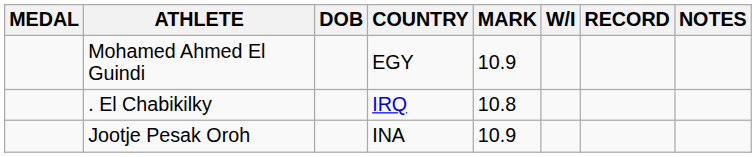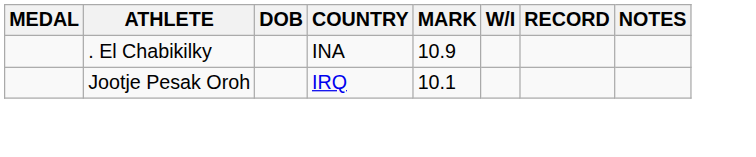 <table class="wikitable">
 <tr>
 <th>MEDAL</th>
 <th>ATHLETE</th>
 <th>DOB</th>
 <th>COUNTRY</th>
 <th>MARK</th>
 <th>W/I</th>
 <th>RECORD</th>
 <th>NOTES</th>
 </tr>
 <tr>
 <td></td>
-<td>Mohamed Ahmed El Guindi</td>
-<td></td>
-<td>EGY</td>
-<td>10.9</td>
-<td></td>
-<td></td>
-<td></td>
-</tr>
-<tr>
-<td></td>
 <td>. El Chabikilky</td>
 <td></td>
-<td><a href='#'>IRQ</a></td>
-<td>10.8</td>
+<td>INA</td>
+<td>10.9</td>
 <td></td>
 <td></td>
 <td></td>
 </tr>
 <tr>
 <td></td>
 <td>Jootje Pesak Oroh</td>
 <td></td>
-<td>INA</td>
-<td>10.9</td>
+<td><a href='#'>IRQ</a></td>
+<td>10.1</td>
 <td></td>
 <td></td>
 <td></td>
 </tr>
 </table>
